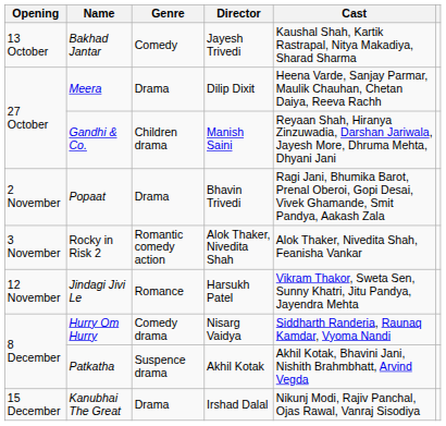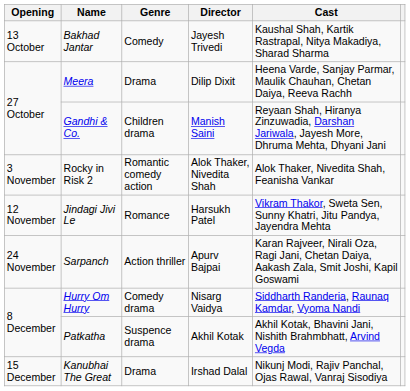 <table class="wikitable sortable">
 <tr>
 <th>Opening</th>
 <th>Name</th>
 <th>Genre</th>
 <th>Director</th>
 <th>Cast</th>
 <th></th>
 </tr>
 <tr>
 <td>13 October</td>
 <td><em>Bakhad Jantar</em></td>
 <td>Comedy</td>
 <td>Jayesh Trivedi</td>
 <td>Kaushal Shah, Kartik Rastrapal, Nitya Makadiya, Sharad Sharma</td>
 <td></td>
 </tr>
 <tr>
 <td rowspan="2">27 October</td>
 <td><em><a href='#'>Meera</a></em></td>
 <td>Drama</td>
 <td>Dilip Dixit</td>
 <td>Heena Varde, Sanjay Parmar, Maulik Chauhan, Chetan Daiya, Reeva Rachh</td>
 <td></td>
 </tr>
 <tr>
 <td><em><a href='#'>Gandhi & Co.</a></em></td>
 <td>Children drama</td>
 <td><a href='#'>Manish Saini</a></td>
 <td>Reyaan Shah, Hiranya Zinzuwadia, <a href='#'>Darshan Jariwala</a>, Jayesh More, Dhruma Mehta, Dhyani Jani</td>
 <td></td>
 </tr>
 <tr>
-<td>2 November</td>
-<td><em>Popaat</em></td>
-<td>Drama</td>
-<td>Bhavin Trivedi</td>
-<td>Ragi Jani, Bhumika Barot, Prenal Oberoi, Gopi Desai, Vivek Ghamande, Smit Pandya, Aakash Zala</td>
-<td></td>
-</tr>
-<tr>
 <td>3 November</td>
 <td>Rocky in Risk 2</td>
 <td>Romantic comedy action</td>
 <td>Alok Thaker, Nivedita Shah</td>
 <td>Alok Thaker, Nivedita Shah, Feanisha Vankar</td>
 <td></td>
 </tr>
 <tr>
 <td>12 November</td>
 <td><em>Jindagi Jivi Le</em></td>
 <td>Romance</td>
 <td>Harsukh Patel</td>
 <td><a href='#'>Vikram Thakor</a>, Sweta Sen, Sunny Khatri, Jitu Pandya, Jayendra Mehta</td>
+<td></td>
+</tr>
+<tr>
+<td>24 November</td>
+<td><em>Sarpanch</em></td>
+<td>Action thriller</td>
+<td>Apurv Bajpai</td>
+<td>Karan Rajveer, Nirali Oza, Ragi Jani, Chetan Daiya, Aakash Zala, Smit Joshi, Kapil Goswami</td>
 <td></td>
 </tr>
 <tr>
 <td rowspan="2">8 December</td>
 <td><em><a href='#'>Hurry Om Hurry</a></em></td>
 <td>Comedy drama</td>
 <td>Nisarg Vaidya</td>
 <td><a href='#'>Siddharth Randeria</a>, <a href='#'>Raunaq Kamdar</a>, <a href='#'>Vyoma Nandi</a></td>
 <td></td>
 </tr>
 <tr>
 <td><em>Patkatha</em></td>
 <td>Suspence drama</td>
 <td>Akhil Kotak</td>
 <td>Akhil Kotak, Bhavini Jani, Nishith Brahmbhatt, <a href='#'>Arvind Vegda</a></td>
 <td></td>
 </tr>
 <tr>
 <td>15 December</td>
 <td><em>Kanubhai The Great</em></td>
 <td>Drama</td>
 <td>Irshad Dalal</td>
 <td>Nikunj Modi, Rajiv Panchal, Ojas Rawal, Vanraj Sisodiya</td>
 <td></td>
 </tr>
 </table>
